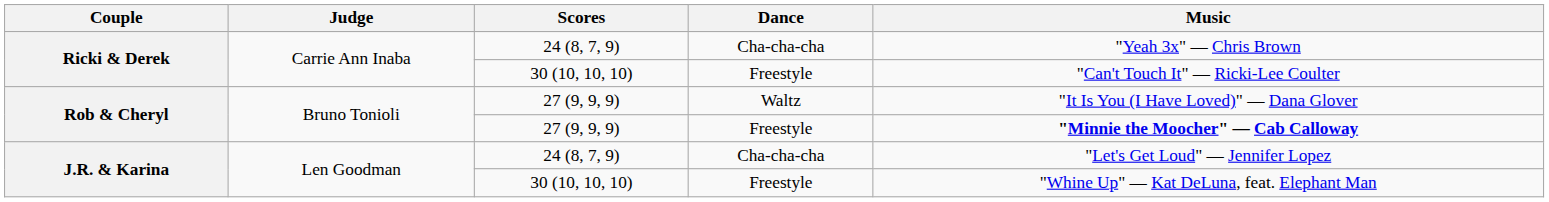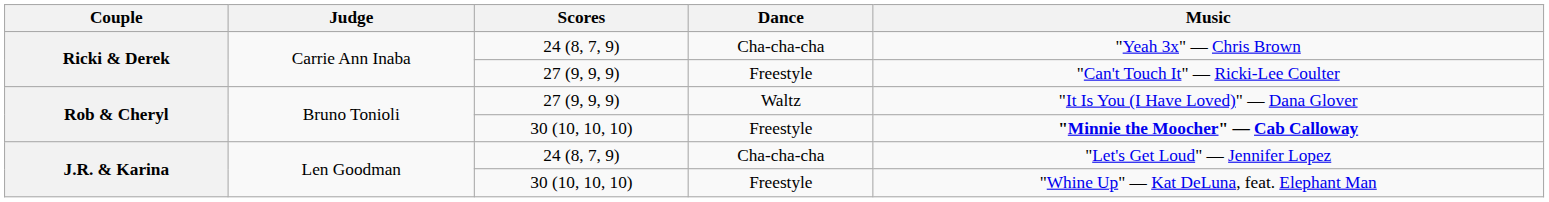 <table class="wikitable sortable" style="text-align:center; width:90%">
 <tr>
 <th scope="col">Couple</th>
 <th scope="col" class="unsortable">Judge</th>
 <th scope="col">Scores</th>
 <th scope="col" class="unsortable">Dance</th>
 <th scope="col" class="unsortable">Music</th>
 </tr>
 <tr>
 <th scope="row" rowspan="2">Ricki & Derek</th>
 <td rowspan="2">Carrie Ann Inaba</td>
 <td>24 (8, 7, 9)</td>
 <td>Cha-cha-cha</td>
 <td>"<a href='#'>Yeah 3x</a>" — <a href='#'>Chris Brown</a></td>
 </tr>
 <tr>
-<td>30 (10, 10, 10)</td>
+<td>27 (9, 9, 9)</td>
 <td>Freestyle</td>
 <td>"<a href='#'>Can't Touch It</a>" — <a href='#'>Ricki-Lee Coulter</a></td>
 </tr>
 <tr>
 <th scope="row" rowspan="2">Rob & Cheryl</th>
 <td rowspan="2">Bruno Tonioli</td>
 <td>27 (9, 9, 9)</td>
 <td>Waltz</td>
 <td>"<a href='#'>It Is You (I Have Loved)</a>" — <a href='#'>Dana Glover</a></td>
 </tr>
 <tr>
-<td>27 (9, 9, 9)</td>
+<td>30 (10, 10, 10)</td>
 <td>Freestyle</td>
 <td><strong>"<a href='#'>Minnie the Moocher</a>" — <a href='#'>Cab Calloway</a></strong></td>
 </tr>
 <tr>
 <th scope="row" rowspan="2">J.R. & Karina</th>
 <td rowspan="2">Len Goodman</td>
 <td>24 (8, 7, 9)</td>
 <td>Cha-cha-cha</td>
 <td>"<a href='#'>Let's Get Loud</a>" — <a href='#'>Jennifer Lopez</a></td>
 </tr>
 <tr>
 <td>30 (10, 10, 10)</td>
 <td>Freestyle</td>
 <td>"<a href='#'>Whine Up</a>" — <a href='#'>Kat DeLuna</a>, feat. <a href='#'>Elephant Man</a></td>
 </tr>
 </table>
